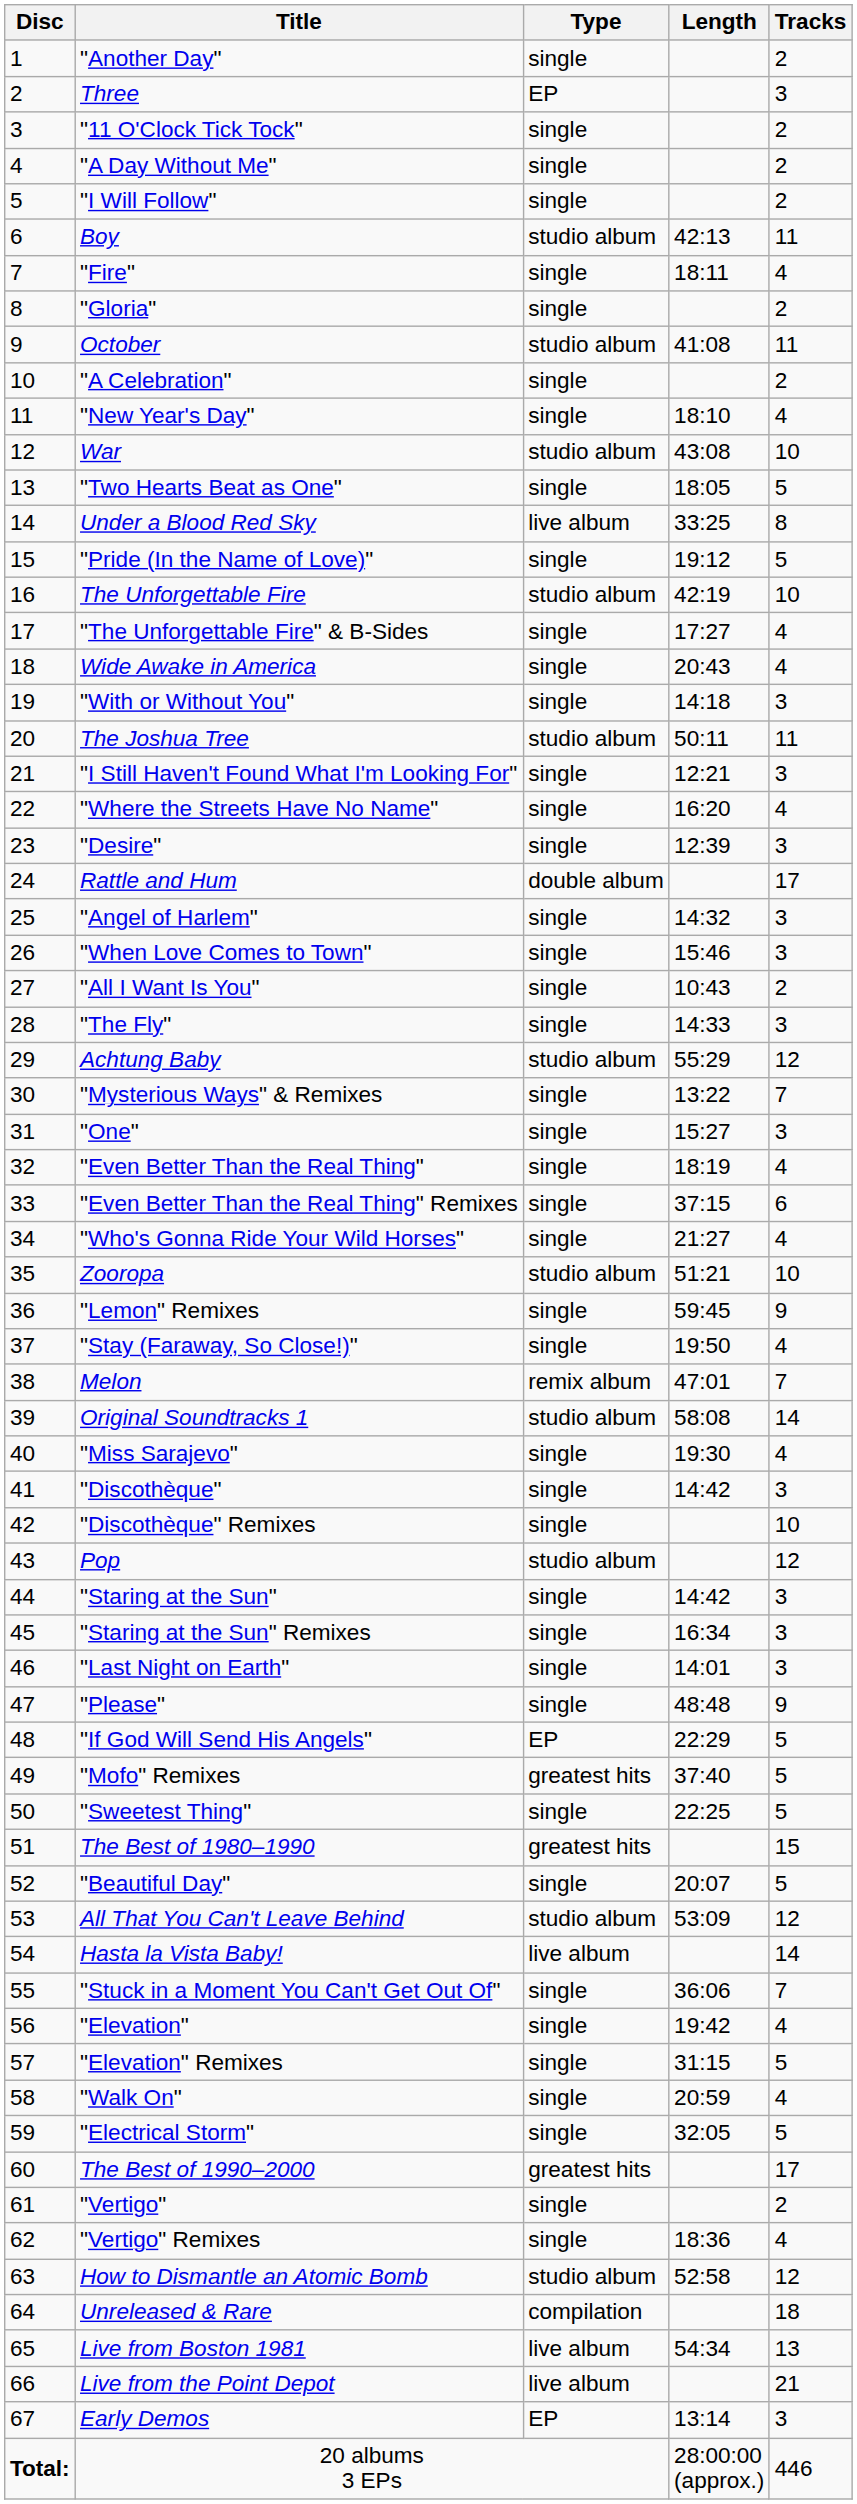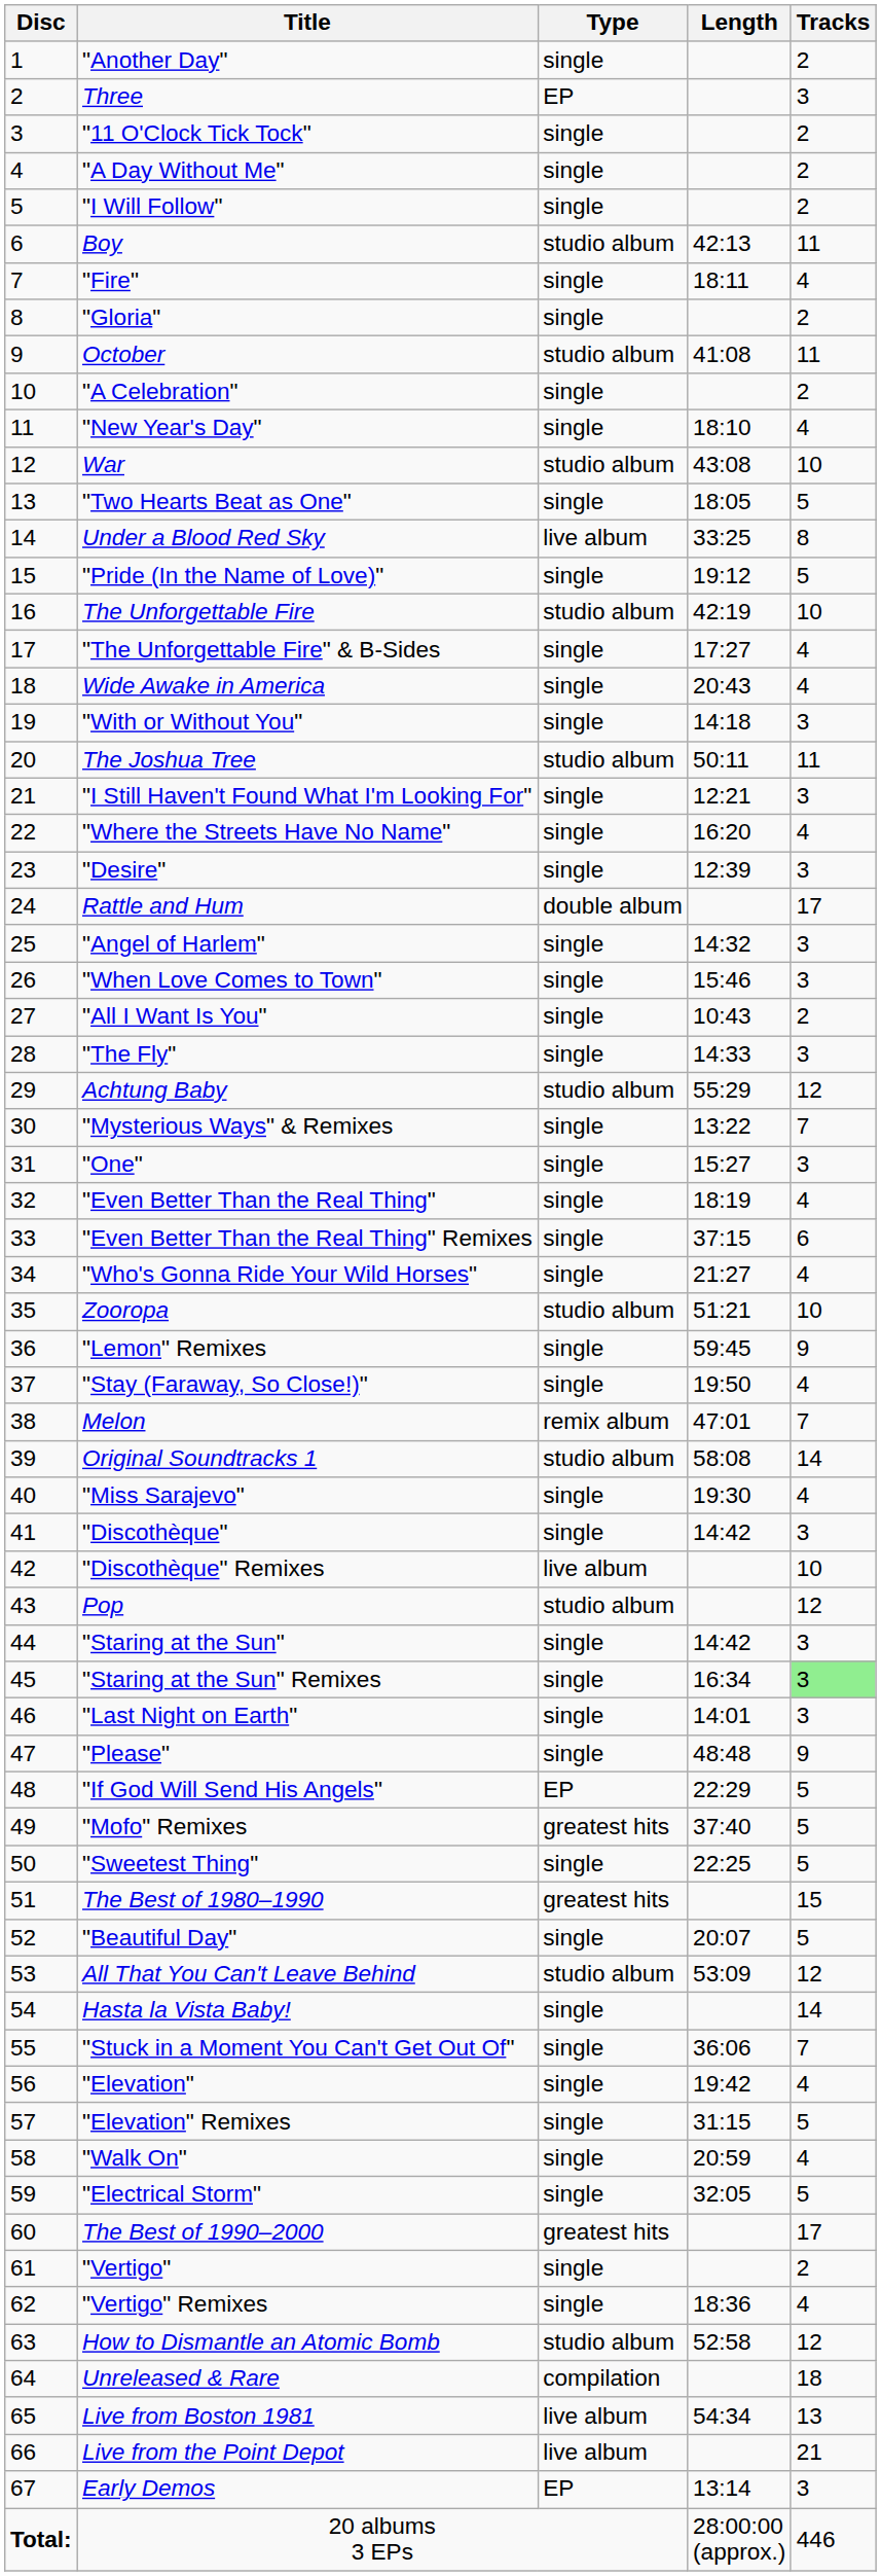 <table class="wikitable sortable">
 <tr>
 <th>Disc</th>
 <th>Title</th>
 <th>Type</th>
 <th>Length</th>
 <th>Tracks</th>
 </tr>
 <tr>
 <td>1</td>
 <td>"<a href='#'>Another Day</a>"</td>
 <td>single</td>
 <td></td>
 <td>2</td>
 </tr>
 <tr bgcolor=>
 <td>2</td>
 <td><em><a href='#'>Three</a></em></td>
 <td>EP</td>
 <td></td>
 <td>3</td>
 </tr>
 <tr>
 <td>3</td>
 <td>"<a href='#'>11 O'Clock Tick Tock</a>"</td>
 <td>single</td>
 <td></td>
 <td>2</td>
 </tr>
 <tr>
 <td>4</td>
 <td>"<a href='#'>A Day Without Me</a>"</td>
 <td>single</td>
 <td></td>
 <td>2</td>
 </tr>
 <tr>
 <td>5</td>
 <td>"<a href='#'>I Will Follow</a>"</td>
 <td>single</td>
 <td></td>
 <td>2</td>
 </tr>
 <tr bgcolor=>
 <td>6</td>
 <td><em><a href='#'>Boy</a></em></td>
 <td>studio album</td>
 <td>42:13</td>
 <td>11</td>
 </tr>
 <tr>
 <td>7</td>
 <td>"<a href='#'>Fire</a>"</td>
 <td>single</td>
 <td>18:11</td>
 <td>4</td>
 </tr>
 <tr>
 <td>8</td>
 <td>"<a href='#'>Gloria</a>"</td>
 <td>single</td>
 <td></td>
 <td>2</td>
 </tr>
 <tr bgcolor=>
 <td>9</td>
 <td><em><a href='#'>October</a></em></td>
 <td>studio album</td>
 <td>41:08</td>
 <td>11</td>
 </tr>
 <tr>
 <td>10</td>
 <td>"<a href='#'>A Celebration</a>"</td>
 <td>single</td>
 <td></td>
 <td>2</td>
 </tr>
 <tr>
 <td>11</td>
 <td>"<a href='#'>New Year's Day</a>"</td>
 <td>single</td>
 <td>18:10</td>
 <td>4</td>
 </tr>
 <tr bgcolor=>
 <td>12</td>
 <td><em><a href='#'>War</a></em></td>
 <td>studio album</td>
 <td>43:08</td>
 <td>10</td>
 </tr>
 <tr>
 <td>13</td>
 <td>"<a href='#'>Two Hearts Beat as One</a>"</td>
 <td>single</td>
 <td>18:05</td>
 <td>5</td>
 </tr>
 <tr bgcolor=>
 <td>14</td>
 <td><em><a href='#'>Under a Blood Red Sky</a></em></td>
 <td>live album</td>
 <td>33:25</td>
 <td>8</td>
 </tr>
 <tr>
 <td>15</td>
 <td>"<a href='#'>Pride (In the Name of Love)</a>"</td>
 <td>single</td>
 <td>19:12</td>
 <td>5</td>
 </tr>
 <tr bgcolor=>
 <td>16</td>
 <td><em><a href='#'>The Unforgettable Fire</a></em></td>
 <td>studio album</td>
 <td>42:19</td>
 <td>10</td>
 </tr>
 <tr>
 <td>17</td>
 <td>"<a href='#'>The Unforgettable Fire</a>" & B-Sides</td>
 <td>single</td>
 <td>17:27</td>
 <td>4</td>
 </tr>
 <tr bgcolor=>
 <td>18</td>
 <td><em><a href='#'>Wide Awake in America</a></em></td>
 <td>single</td>
 <td>20:43</td>
 <td>4</td>
 </tr>
 <tr>
 <td>19</td>
 <td>"<a href='#'>With or Without You</a>"</td>
 <td>single</td>
 <td>14:18</td>
 <td>3</td>
 </tr>
 <tr bgcolor=>
 <td>20</td>
 <td><em><a href='#'>The Joshua Tree</a></em></td>
 <td>studio album</td>
 <td>50:11</td>
 <td>11</td>
 </tr>
 <tr>
 <td>21</td>
 <td>"<a href='#'>I Still Haven't Found What I'm Looking For</a>"</td>
 <td>single</td>
 <td>12:21</td>
 <td>3</td>
 </tr>
 <tr>
 <td>22</td>
 <td>"<a href='#'>Where the Streets Have No Name</a>"</td>
 <td>single</td>
 <td>16:20</td>
 <td>4</td>
 </tr>
 <tr>
 <td>23</td>
 <td>"<a href='#'>Desire</a>"</td>
 <td>single</td>
 <td>12:39</td>
 <td>3</td>
 </tr>
 <tr bgcolor=>
 <td>24</td>
 <td><em><a href='#'>Rattle and Hum</a></em></td>
 <td>double album</td>
 <td></td>
 <td>17</td>
 </tr>
 <tr>
 <td>25</td>
 <td>"<a href='#'>Angel of Harlem</a>"</td>
 <td>single</td>
 <td>14:32</td>
 <td>3</td>
 </tr>
 <tr>
 <td>26</td>
 <td>"<a href='#'>When Love Comes to Town</a>"</td>
 <td>single</td>
 <td>15:46</td>
 <td>3</td>
 </tr>
 <tr>
 <td>27</td>
 <td>"<a href='#'>All I Want Is You</a>"</td>
 <td>single</td>
 <td>10:43</td>
 <td>2</td>
 </tr>
 <tr>
 <td>28</td>
 <td>"<a href='#'>The Fly</a>"</td>
 <td>single</td>
 <td>14:33</td>
 <td>3</td>
 </tr>
 <tr bgcolor=>
 <td>29</td>
 <td><em><a href='#'>Achtung Baby</a></em></td>
 <td>studio album</td>
 <td>55:29</td>
 <td>12</td>
 </tr>
 <tr>
 <td>30</td>
 <td>"<a href='#'>Mysterious Ways</a>" & Remixes</td>
 <td>single</td>
 <td>13:22</td>
 <td>7</td>
 </tr>
 <tr>
 <td>31</td>
 <td>"<a href='#'>One</a>"</td>
 <td>single</td>
 <td>15:27</td>
 <td>3</td>
 </tr>
 <tr>
 <td>32</td>
 <td>"<a href='#'>Even Better Than the Real Thing</a>"</td>
 <td>single</td>
 <td>18:19</td>
 <td>4</td>
 </tr>
 <tr>
 <td>33</td>
 <td>"<a href='#'>Even Better Than the Real Thing</a>" Remixes</td>
 <td>single</td>
 <td>37:15</td>
 <td>6</td>
 </tr>
 <tr>
 <td>34</td>
 <td>"<a href='#'>Who's Gonna Ride Your Wild Horses</a>"</td>
 <td>single</td>
 <td>21:27</td>
 <td>4</td>
 </tr>
 <tr bgcolor=>
 <td>35</td>
 <td><em><a href='#'>Zooropa</a></em></td>
 <td>studio album</td>
 <td>51:21</td>
 <td>10</td>
 </tr>
 <tr>
 <td>36</td>
 <td>"<a href='#'>Lemon</a>" Remixes</td>
 <td>single</td>
 <td>59:45</td>
 <td>9</td>
 </tr>
 <tr>
 <td>37</td>
 <td>"<a href='#'>Stay (Faraway, So Close!)</a>"</td>
 <td>single</td>
 <td>19:50</td>
 <td>4</td>
 </tr>
 <tr bgcolor=>
 <td>38</td>
 <td><em><a href='#'>Melon</a></em></td>
 <td>remix album</td>
 <td>47:01</td>
 <td>7</td>
 </tr>
 <tr bgcolor=>
 <td>39</td>
 <td><em><a href='#'>Original Soundtracks 1</a></em></td>
 <td>studio album</td>
 <td>58:08</td>
 <td>14</td>
 </tr>
 <tr>
 <td>40</td>
 <td>"<a href='#'>Miss Sarajevo</a>"</td>
 <td>single</td>
 <td>19:30</td>
 <td>4</td>
 </tr>
 <tr>
 <td>41</td>
 <td>"<a href='#'>Discothèque</a>"</td>
 <td>single</td>
 <td>14:42</td>
 <td>3</td>
 </tr>
 <tr>
 <td>42</td>
 <td>"<a href='#'>Discothèque</a>" Remixes</td>
-<td>single</td>
+<td>live album</td>
 <td></td>
 <td>10</td>
 </tr>
 <tr bgcolor=>
 <td>43</td>
 <td><em><a href='#'>Pop</a></em></td>
 <td>studio album</td>
 <td></td>
 <td>12</td>
 </tr>
 <tr>
 <td>44</td>
 <td>"<a href='#'>Staring at the Sun</a>"</td>
 <td>single</td>
 <td>14:42</td>
 <td>3</td>
 </tr>
 <tr>
 <td>45</td>
 <td>"<a href='#'>Staring at the Sun</a>" Remixes</td>
 <td>single</td>
 <td>16:34</td>
-<td>3</td>
+<td style="background: lightgreen;">3</td>
 </tr>
 <tr>
 <td>46</td>
 <td>"<a href='#'>Last Night on Earth</a>"</td>
 <td>single</td>
 <td>14:01</td>
 <td>3</td>
 </tr>
 <tr>
 <td>47</td>
 <td>"<a href='#'>Please</a>"</td>
 <td>single</td>
 <td>48:48</td>
 <td>9</td>
 </tr>
 <tr>
 <td>48</td>
 <td>"<a href='#'>If God Will Send His Angels</a>"</td>
 <td>EP</td>
 <td>22:29</td>
 <td>5</td>
 </tr>
 <tr>
 <td>49</td>
 <td>"<a href='#'>Mofo</a>" Remixes</td>
 <td>greatest hits</td>
 <td>37:40</td>
 <td>5</td>
 </tr>
 <tr>
 <td>50</td>
 <td>"<a href='#'>Sweetest Thing</a>"</td>
 <td>single</td>
 <td>22:25</td>
 <td>5</td>
 </tr>
 <tr bgcolor=>
 <td>51</td>
 <td><em><a href='#'>The Best of 1980–1990</a></em></td>
 <td>greatest hits</td>
 <td></td>
 <td>15</td>
 </tr>
 <tr>
 <td>52</td>
 <td>"<a href='#'>Beautiful Day</a>"</td>
 <td>single</td>
 <td>20:07</td>
 <td>5</td>
 </tr>
 <tr bgcolor=>
 <td>53</td>
 <td><em><a href='#'>All That You Can't Leave Behind</a></em></td>
 <td>studio album</td>
 <td>53:09</td>
 <td>12</td>
 </tr>
 <tr bgcolor=>
 <td>54</td>
 <td><em><a href='#'>Hasta la Vista Baby!</a></em></td>
-<td>live album</td>
+<td>single</td>
 <td></td>
 <td>14</td>
 </tr>
 <tr>
 <td>55</td>
 <td>"<a href='#'>Stuck in a Moment You Can't Get Out Of</a>"</td>
 <td>single</td>
 <td>36:06</td>
 <td>7</td>
 </tr>
 <tr>
 <td>56</td>
 <td>"<a href='#'>Elevation</a>"</td>
 <td>single</td>
 <td>19:42</td>
 <td>4</td>
 </tr>
 <tr>
 <td>57</td>
 <td>"<a href='#'>Elevation</a>" Remixes</td>
 <td>single</td>
 <td>31:15</td>
 <td>5</td>
 </tr>
 <tr>
 <td>58</td>
 <td>"<a href='#'>Walk On</a>"</td>
 <td>single</td>
 <td>20:59</td>
 <td>4</td>
 </tr>
 <tr>
 <td>59</td>
 <td>"<a href='#'>Electrical Storm</a>"</td>
 <td>single</td>
 <td>32:05</td>
 <td>5</td>
 </tr>
 <tr bgcolor=>
 <td>60</td>
 <td><em><a href='#'>The Best of 1990–2000</a></em></td>
 <td>greatest hits</td>
 <td></td>
 <td>17</td>
 </tr>
 <tr>
 <td>61</td>
 <td>"<a href='#'>Vertigo</a>"</td>
 <td>single</td>
 <td></td>
 <td>2</td>
 </tr>
 <tr>
 <td>62</td>
 <td>"<a href='#'>Vertigo</a>" Remixes</td>
 <td>single</td>
 <td>18:36</td>
 <td>4</td>
 </tr>
 <tr bgcolor=>
 <td>63</td>
 <td><em><a href='#'>How to Dismantle an Atomic Bomb</a></em></td>
 <td>studio album</td>
 <td>52:58</td>
 <td>12</td>
 </tr>
 <tr bgcolor=>
 <td>64</td>
 <td><em><a href='#'>Unreleased & Rare</a></em></td>
 <td>compilation</td>
 <td></td>
 <td>18</td>
 </tr>
 <tr bgcolor=>
 <td>65</td>
 <td><em><a href='#'>Live from Boston 1981</a></em></td>
 <td>live album</td>
 <td>54:34</td>
 <td>13</td>
 </tr>
 <tr bgcolor=>
 <td>66</td>
 <td><em><a href='#'>Live from the Point Depot</a></em></td>
 <td>live album</td>
 <td></td>
 <td>21</td>
 </tr>
 <tr bgcolor=>
 <td>67</td>
 <td><em><a href='#'>Early Demos</a></em></td>
 <td>EP</td>
 <td>13:14</td>
 <td>3</td>
 </tr>
 <tr>
 <td><strong>Total:</strong></td>
 <td colspan=2 align="center">20 albums <br> 3 EPs</td>
 <td>28:00:00 <br> (approx.)</td>
 <td>446</td>
 </tr>
 </table>
